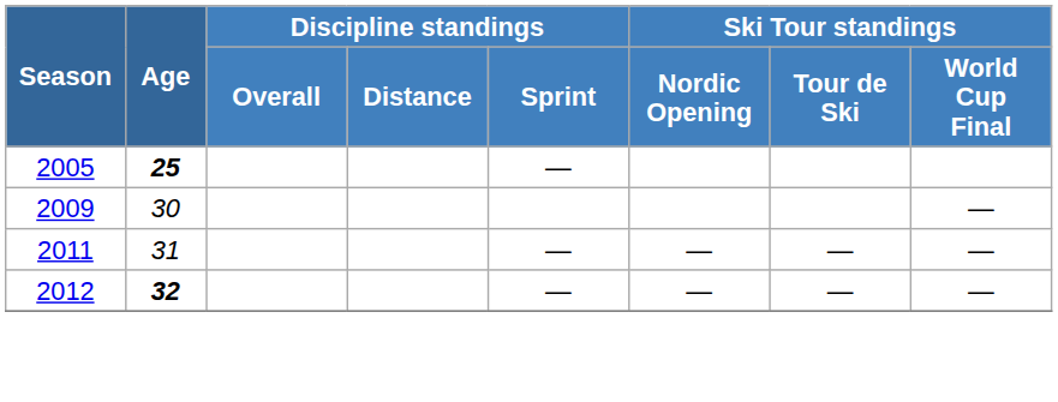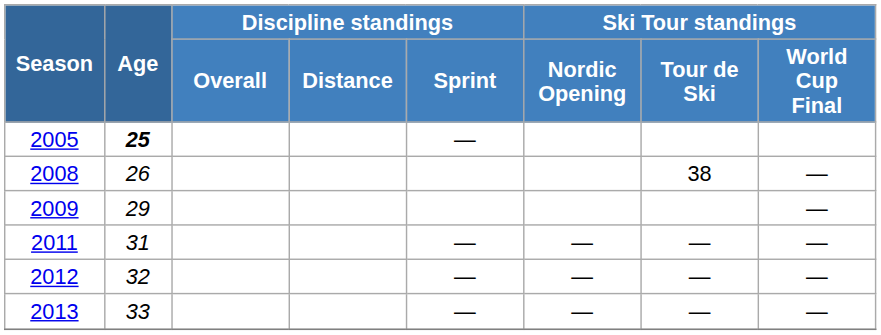 <table class="wikitable" style="font-size:95%; text-align:center; border:grey solid 1px; border-collapse:collapse; background:#ffffff;">
 <tr>
 <th style="background-color:#369; color:white; width:60px;" rowspan="2"> Season </th>
 <th style="background-color:#369; color:white; width:40px;" rowspan="2"> Age </th>
 <th style="background-color:#4180be; color:white;" colspan="3">Discipline standings</th>
 <th style="background-color:#4180be; color:white;" colspan="3">Ski Tour standings</th>
 </tr>
 <tr>
 <th style="background-color:#4180be; color:white; width:75px;">Overall</th>
 <th style="background-color:#4180be; color:white; width:75px;">Distance</th>
 <th style="background-color:#4180be; color:white; width:75px;">Sprint</th>
 <th style="background-color:#4180be; color:white; width:75px;">Nordic<br>Opening</th>
 <th style="background-color:#4180be; color:white; width:75px;">Tour de<br>Ski</th>
 <th style="background-color:#4180be; color:white; width:75px;">World Cup<br>Final</th>
 </tr>
 <tr>
 <td><a href='#'>2005</a></td>
 <td><strong><em>25</em></strong></td>
 <td></td>
 <td></td>
 <td>—</td>
 <td></td>
 <td></td>
 <td></td>
 </tr>
 <tr>
+<td><a href='#'>2008</a></td>
+<td><em>26</em></td>
+<td></td>
+<td></td>
+<td></td>
+<td></td>
+<td>38</td>
+<td>—</td>
+</tr>
+<tr>
 <td><a href='#'>2009</a></td>
-<td><em>30</em></td>
+<td><em>29</em></td>
 <td></td>
 <td></td>
 <td></td>
 <td></td>
 <td></td>
 <td>—</td>
 </tr>
 <tr>
 <td><a href='#'>2011</a></td>
 <td><em>31</em></td>
 <td></td>
 <td></td>
 <td>—</td>
 <td>—</td>
 <td>—</td>
 <td>—</td>
 </tr>
 <tr>
 <td><a href='#'>2012</a></td>
-<td><strong><em>32</em></strong></td>
+<td><em>32</em></td>
+<td></td>
+<td></td>
+<td>—</td>
+<td>—</td>
+<td>—</td>
+<td>—</td>
+</tr>
+<tr>
+<td><a href='#'>2013</a></td>
+<td><em>33</em></td>
 <td></td>
 <td></td>
 <td>—</td>
 <td>—</td>
 <td>—</td>
 <td>—</td>
 </tr>
 <tr>
 </tr>
 </table>
